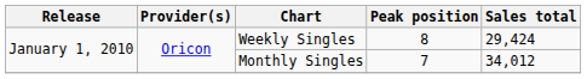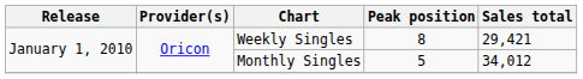 <table class="wikitable">
 <tr>
 <th align="left">Release</th>
 <th align="left">Provider(s)</th>
 <th align="left">Chart</th>
 <th align="left">Peak position</th>
 <th align="left">Sales total</th>
 </tr>
 <tr>
 <td align="left" rowspan="2">January 1, 2010</td>
 <td align="center" rowspan="2"><a href='#'>Oricon</a></td>
 <td align="left">Weekly Singles</td>
 <td align="center">8</td>
-<td align="left">29,424</td>
+<td align="left">29,421</td>
 </tr>
 <tr>
 <td align="left">Monthly Singles</td>
-<td align="center">7</td>
+<td align="center">5</td>
 <td align="left">34,012</td>
 </tr>
 <tr>
 </tr>
 </table>
